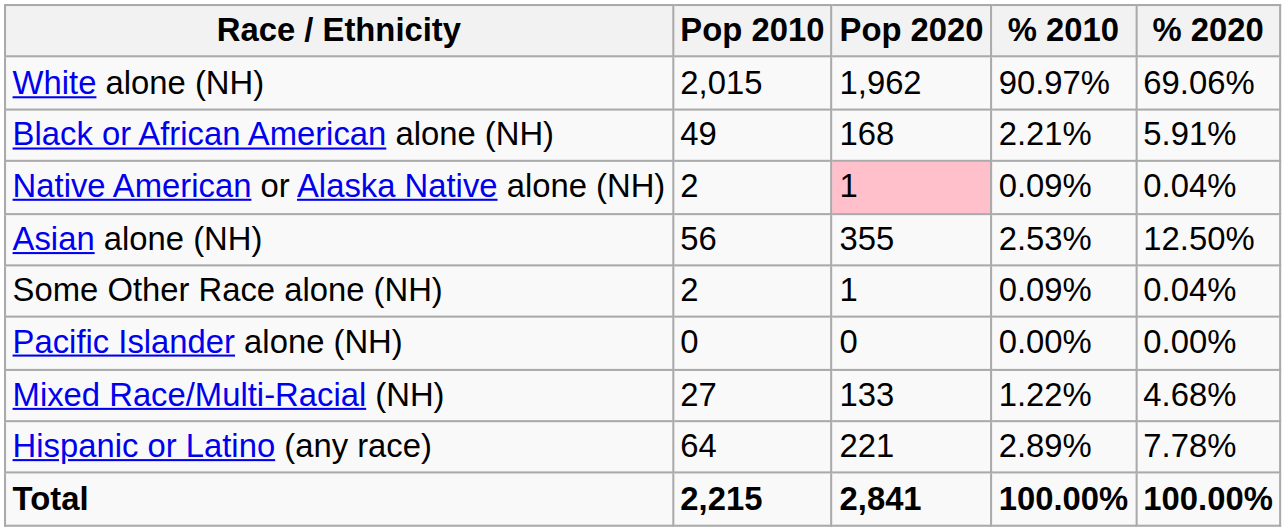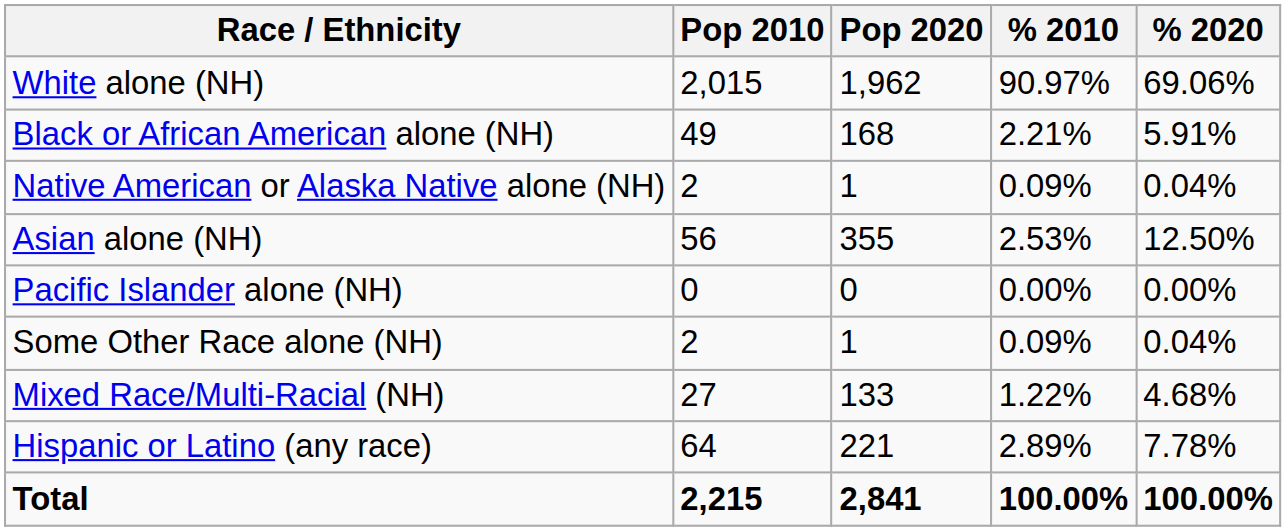 <table class="wikitable">
 <tr>
 <th>Race / Ethnicity</th>
 <th>Pop 2010</th>
 <th>Pop 2020</th>
 <th>% 2010</th>
 <th>% 2020</th>
 </tr>
 <tr>
 <td><a href='#'>White</a> alone (NH)</td>
 <td>2,015</td>
 <td>1,962</td>
 <td>90.97%</td>
 <td>69.06%</td>
 </tr>
 <tr>
 <td><a href='#'>Black or African American</a> alone (NH)</td>
 <td>49</td>
 <td>168</td>
 <td>2.21%</td>
 <td>5.91%</td>
 </tr>
 <tr>
 <td><a href='#'>Native American</a> or <a href='#'>Alaska Native</a> alone (NH)</td>
 <td>2</td>
-<td style="background: pink;">1</td>
+<td>1</td>
 <td>0.09%</td>
 <td>0.04%</td>
 </tr>
 <tr>
 <td><a href='#'>Asian</a> alone (NH)</td>
 <td>56</td>
 <td>355</td>
 <td>2.53%</td>
 <td>12.50%</td>
 </tr>
 <tr>
+<td><a href='#'>Pacific Islander</a> alone (NH)</td>
+<td>0</td>
+<td>0</td>
+<td>0.00%</td>
+<td>0.00%</td>
+</tr>
+<tr>
 <td>Some Other Race alone (NH)</td>
 <td>2</td>
 <td>1</td>
 <td>0.09%</td>
 <td>0.04%</td>
-</tr>
-<tr>
-<td><a href='#'>Pacific Islander</a> alone (NH)</td>
-<td>0</td>
-<td>0</td>
-<td>0.00%</td>
-<td>0.00%</td>
 </tr>
 <tr>
 <td><a href='#'>Mixed Race/Multi-Racial</a> (NH)</td>
 <td>27</td>
 <td>133</td>
 <td>1.22%</td>
 <td>4.68%</td>
 </tr>
 <tr>
 <td><a href='#'>Hispanic or Latino</a> (any race)</td>
 <td>64</td>
 <td>221</td>
 <td>2.89%</td>
 <td>7.78%</td>
 </tr>
 <tr>
 <td><strong>Total</strong></td>
 <td><strong>2,215</strong></td>
 <td><strong>2,841</strong></td>
 <td><strong>100.00%</strong></td>
 <td><strong>100.00%</strong></td>
 </tr>
 </table>
